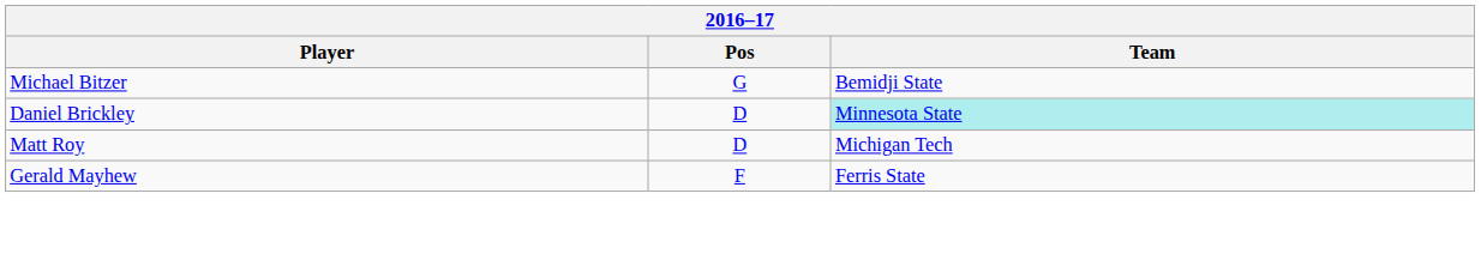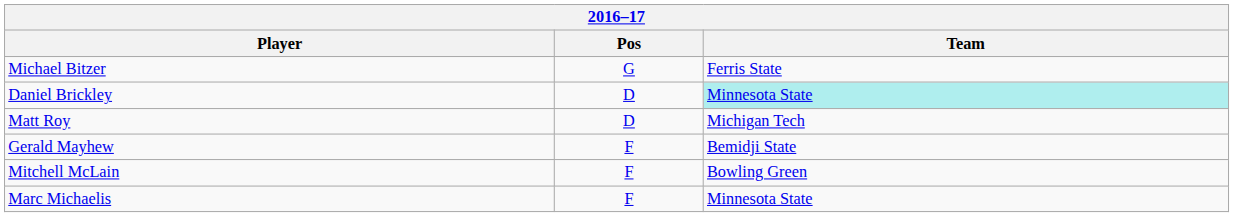 <table class="wikitable" width=95%>
 <tr>
 <th colspan=3><a href='#'>2016–17</a></th>
 </tr>
 <tr>
 <th>Player</th>
 <th>Pos</th>
 <th>Team</th>
 </tr>
 <tr>
 <td><a href='#'>Michael Bitzer</a></td>
 <td align=center><a href='#'>G</a></td>
-<td><a href='#'>Bemidji State</a></td>
+<td><a href='#'>Ferris State</a></td>
 </tr>
 <tr>
 <td><a href='#'>Daniel Brickley</a></td>
 <td align=center><a href='#'>D</a></td>
 <td style="background: paleturquoise;"><a href='#'>Minnesota State</a></td>
 </tr>
 <tr>
 <td><a href='#'>Matt Roy</a></td>
 <td align=center><a href='#'>D</a></td>
 <td><a href='#'>Michigan Tech</a></td>
 </tr>
 <tr>
 <td><a href='#'>Gerald Mayhew</a></td>
 <td align=center><a href='#'>F</a></td>
-<td><a href='#'>Ferris State</a></td>
+<td><a href='#'>Bemidji State</a></td>
+</tr>
+<tr>
+<td><a href='#'>Mitchell McLain</a></td>
+<td align=center><a href='#'>F</a></td>
+<td><a href='#'>Bowling Green</a></td>
+</tr>
+<tr>
+<td><a href='#'>Marc Michaelis</a></td>
+<td align=center><a href='#'>F</a></td>
+<td><a href='#'>Minnesota State</a></td>
 </tr>
 </table>
